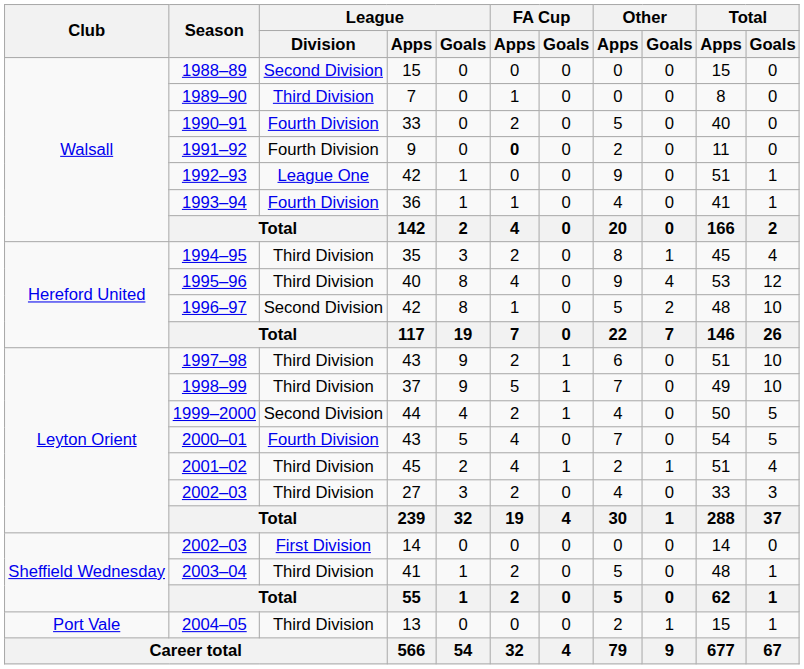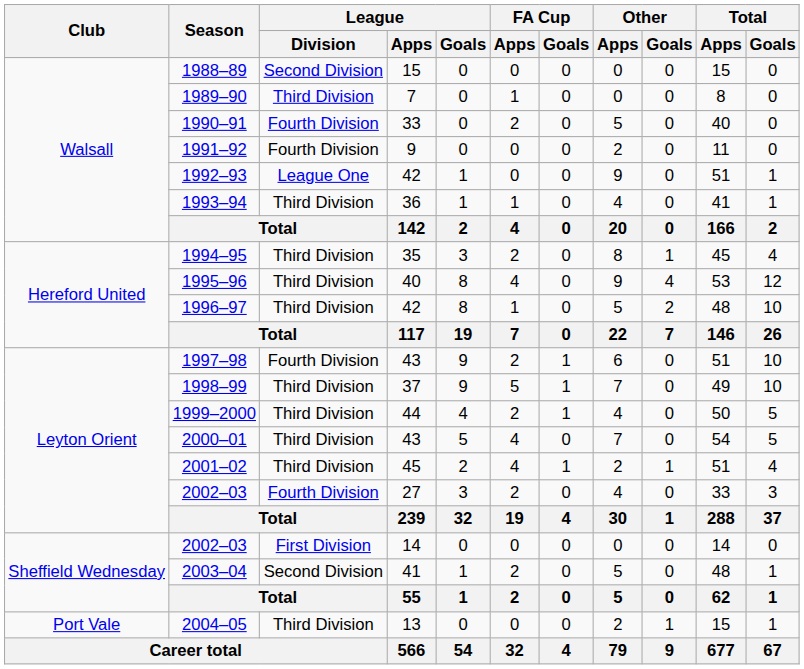 <table class="wikitable" style="text-align:center">
 <tr>
 <th rowspan="2">Club</th>
 <th rowspan="2">Season</th>
 <th colspan="3">League</th>
 <th colspan="2">FA Cup</th>
 <th colspan="2">Other</th>
 <th colspan="2">Total</th>
 </tr>
 <tr>
 <th>Division</th>
 <th>Apps</th>
 <th>Goals</th>
 <th>Apps</th>
 <th>Goals</th>
 <th>Apps</th>
 <th>Goals</th>
 <th>Apps</th>
 <th>Goals</th>
 </tr>
 <tr>
 <td rowspan="7"><a href='#'>Walsall</a></td>
 <td><a href='#'>1988–89</a></td>
 <td><a href='#'>Second Division</a></td>
 <td>15</td>
 <td>0</td>
 <td>0</td>
 <td>0</td>
 <td>0</td>
 <td>0</td>
 <td>15</td>
 <td>0</td>
 </tr>
 <tr>
 <td><a href='#'>1989–90</a></td>
 <td><a href='#'>Third Division</a></td>
 <td>7</td>
 <td>0</td>
 <td>1</td>
 <td>0</td>
 <td>0</td>
 <td>0</td>
 <td>8</td>
 <td>0</td>
 </tr>
 <tr>
 <td><a href='#'>1990–91</a></td>
 <td><a href='#'>Fourth Division</a></td>
 <td>33</td>
 <td>0</td>
 <td>2</td>
 <td>0</td>
 <td>5</td>
 <td>0</td>
 <td>40</td>
 <td>0</td>
 </tr>
 <tr>
 <td><a href='#'>1991–92</a></td>
 <td>Fourth Division</td>
 <td>9</td>
 <td>0</td>
-<td><strong>0</strong></td>
+<td>0</td>
 <td>0</td>
 <td>2</td>
 <td>0</td>
 <td>11</td>
 <td>0</td>
 </tr>
 <tr>
 <td><a href='#'>1992–93</a></td>
 <td><a href='#'>League One</a></td>
 <td>42</td>
 <td>1</td>
 <td>0</td>
 <td>0</td>
 <td>9</td>
 <td>0</td>
 <td>51</td>
 <td>1</td>
 </tr>
 <tr>
 <td><a href='#'>1993–94</a></td>
-<td><a href='#'>Fourth Division</a></td>
+<td>Third Division</td>
 <td>36</td>
 <td>1</td>
 <td>1</td>
 <td>0</td>
 <td>4</td>
 <td>0</td>
 <td>41</td>
 <td>1</td>
 </tr>
 <tr>
 <th colspan="2">Total</th>
 <th>142</th>
 <th>2</th>
 <th>4</th>
 <th>0</th>
 <th>20</th>
 <th>0</th>
 <th>166</th>
 <th>2</th>
 </tr>
 <tr>
 <td rowspan="4"><a href='#'>Hereford United</a></td>
 <td><a href='#'>1994–95</a></td>
 <td>Third Division</td>
 <td>35</td>
 <td>3</td>
 <td>2</td>
 <td>0</td>
 <td>8</td>
 <td>1</td>
 <td>45</td>
 <td>4</td>
 </tr>
 <tr>
 <td><a href='#'>1995–96</a></td>
 <td>Third Division</td>
 <td>40</td>
 <td>8</td>
 <td>4</td>
 <td>0</td>
 <td>9</td>
 <td>4</td>
 <td>53</td>
 <td>12</td>
 </tr>
 <tr>
 <td><a href='#'>1996–97</a></td>
-<td>Second Division</td>
+<td>Third Division</td>
 <td>42</td>
 <td>8</td>
 <td>1</td>
 <td>0</td>
 <td>5</td>
 <td>2</td>
 <td>48</td>
 <td>10</td>
 </tr>
 <tr>
 <th colspan="2">Total</th>
 <th>117</th>
 <th>19</th>
 <th>7</th>
 <th>0</th>
 <th>22</th>
 <th>7</th>
 <th>146</th>
 <th>26</th>
 </tr>
 <tr>
 <td rowspan="7"><a href='#'>Leyton Orient</a></td>
 <td><a href='#'>1997–98</a></td>
-<td>Third Division</td>
+<td>Fourth Division</td>
 <td>43</td>
 <td>9</td>
 <td>2</td>
 <td>1</td>
 <td>6</td>
 <td>0</td>
 <td>51</td>
 <td>10</td>
 </tr>
 <tr>
 <td><a href='#'>1998–99</a></td>
 <td>Third Division</td>
 <td>37</td>
 <td>9</td>
 <td>5</td>
 <td>1</td>
 <td>7</td>
 <td>0</td>
 <td>49</td>
 <td>10</td>
 </tr>
 <tr>
 <td><a href='#'>1999–2000</a></td>
-<td>Second Division</td>
+<td>Third Division</td>
 <td>44</td>
 <td>4</td>
 <td>2</td>
 <td>1</td>
 <td>4</td>
 <td>0</td>
 <td>50</td>
 <td>5</td>
 </tr>
 <tr>
 <td><a href='#'>2000–01</a></td>
-<td><a href='#'>Fourth Division</a></td>
+<td>Third Division</td>
 <td>43</td>
 <td>5</td>
 <td>4</td>
 <td>0</td>
 <td>7</td>
 <td>0</td>
 <td>54</td>
 <td>5</td>
 </tr>
 <tr>
 <td><a href='#'>2001–02</a></td>
 <td>Third Division</td>
 <td>45</td>
 <td>2</td>
 <td>4</td>
 <td>1</td>
 <td>2</td>
 <td>1</td>
 <td>51</td>
 <td>4</td>
 </tr>
 <tr>
 <td><a href='#'>2002–03</a></td>
-<td>Third Division</td>
+<td><a href='#'>Fourth Division</a></td>
 <td>27</td>
 <td>3</td>
 <td>2</td>
 <td>0</td>
 <td>4</td>
 <td>0</td>
 <td>33</td>
 <td>3</td>
 </tr>
 <tr>
 <th colspan="2">Total</th>
 <th>239</th>
 <th>32</th>
 <th>19</th>
 <th>4</th>
 <th>30</th>
 <th>1</th>
 <th>288</th>
 <th>37</th>
 </tr>
 <tr>
 <td rowspan="3"><a href='#'>Sheffield Wednesday</a></td>
 <td><a href='#'>2002–03</a></td>
 <td><a href='#'>First Division</a></td>
 <td>14</td>
 <td>0</td>
 <td>0</td>
 <td>0</td>
 <td>0</td>
 <td>0</td>
 <td>14</td>
 <td>0</td>
 </tr>
 <tr>
 <td><a href='#'>2003–04</a></td>
-<td>Third Division</td>
+<td>Second Division</td>
 <td>41</td>
 <td>1</td>
 <td>2</td>
 <td>0</td>
 <td>5</td>
 <td>0</td>
 <td>48</td>
 <td>1</td>
 </tr>
 <tr>
 <th colspan="2">Total</th>
 <th>55</th>
 <th>1</th>
 <th>2</th>
 <th>0</th>
 <th>5</th>
 <th>0</th>
 <th>62</th>
 <th>1</th>
 </tr>
 <tr>
 <td><a href='#'>Port Vale</a></td>
 <td><a href='#'>2004–05</a></td>
 <td>Third Division</td>
 <td>13</td>
 <td>0</td>
 <td>0</td>
 <td>0</td>
 <td>2</td>
 <td>1</td>
 <td>15</td>
 <td>1</td>
 </tr>
 <tr>
 <th colspan="3">Career total</th>
 <th>566</th>
 <th>54</th>
 <th>32</th>
 <th>4</th>
 <th>79</th>
 <th>9</th>
 <th>677</th>
 <th>67</th>
 </tr>
 </table>
